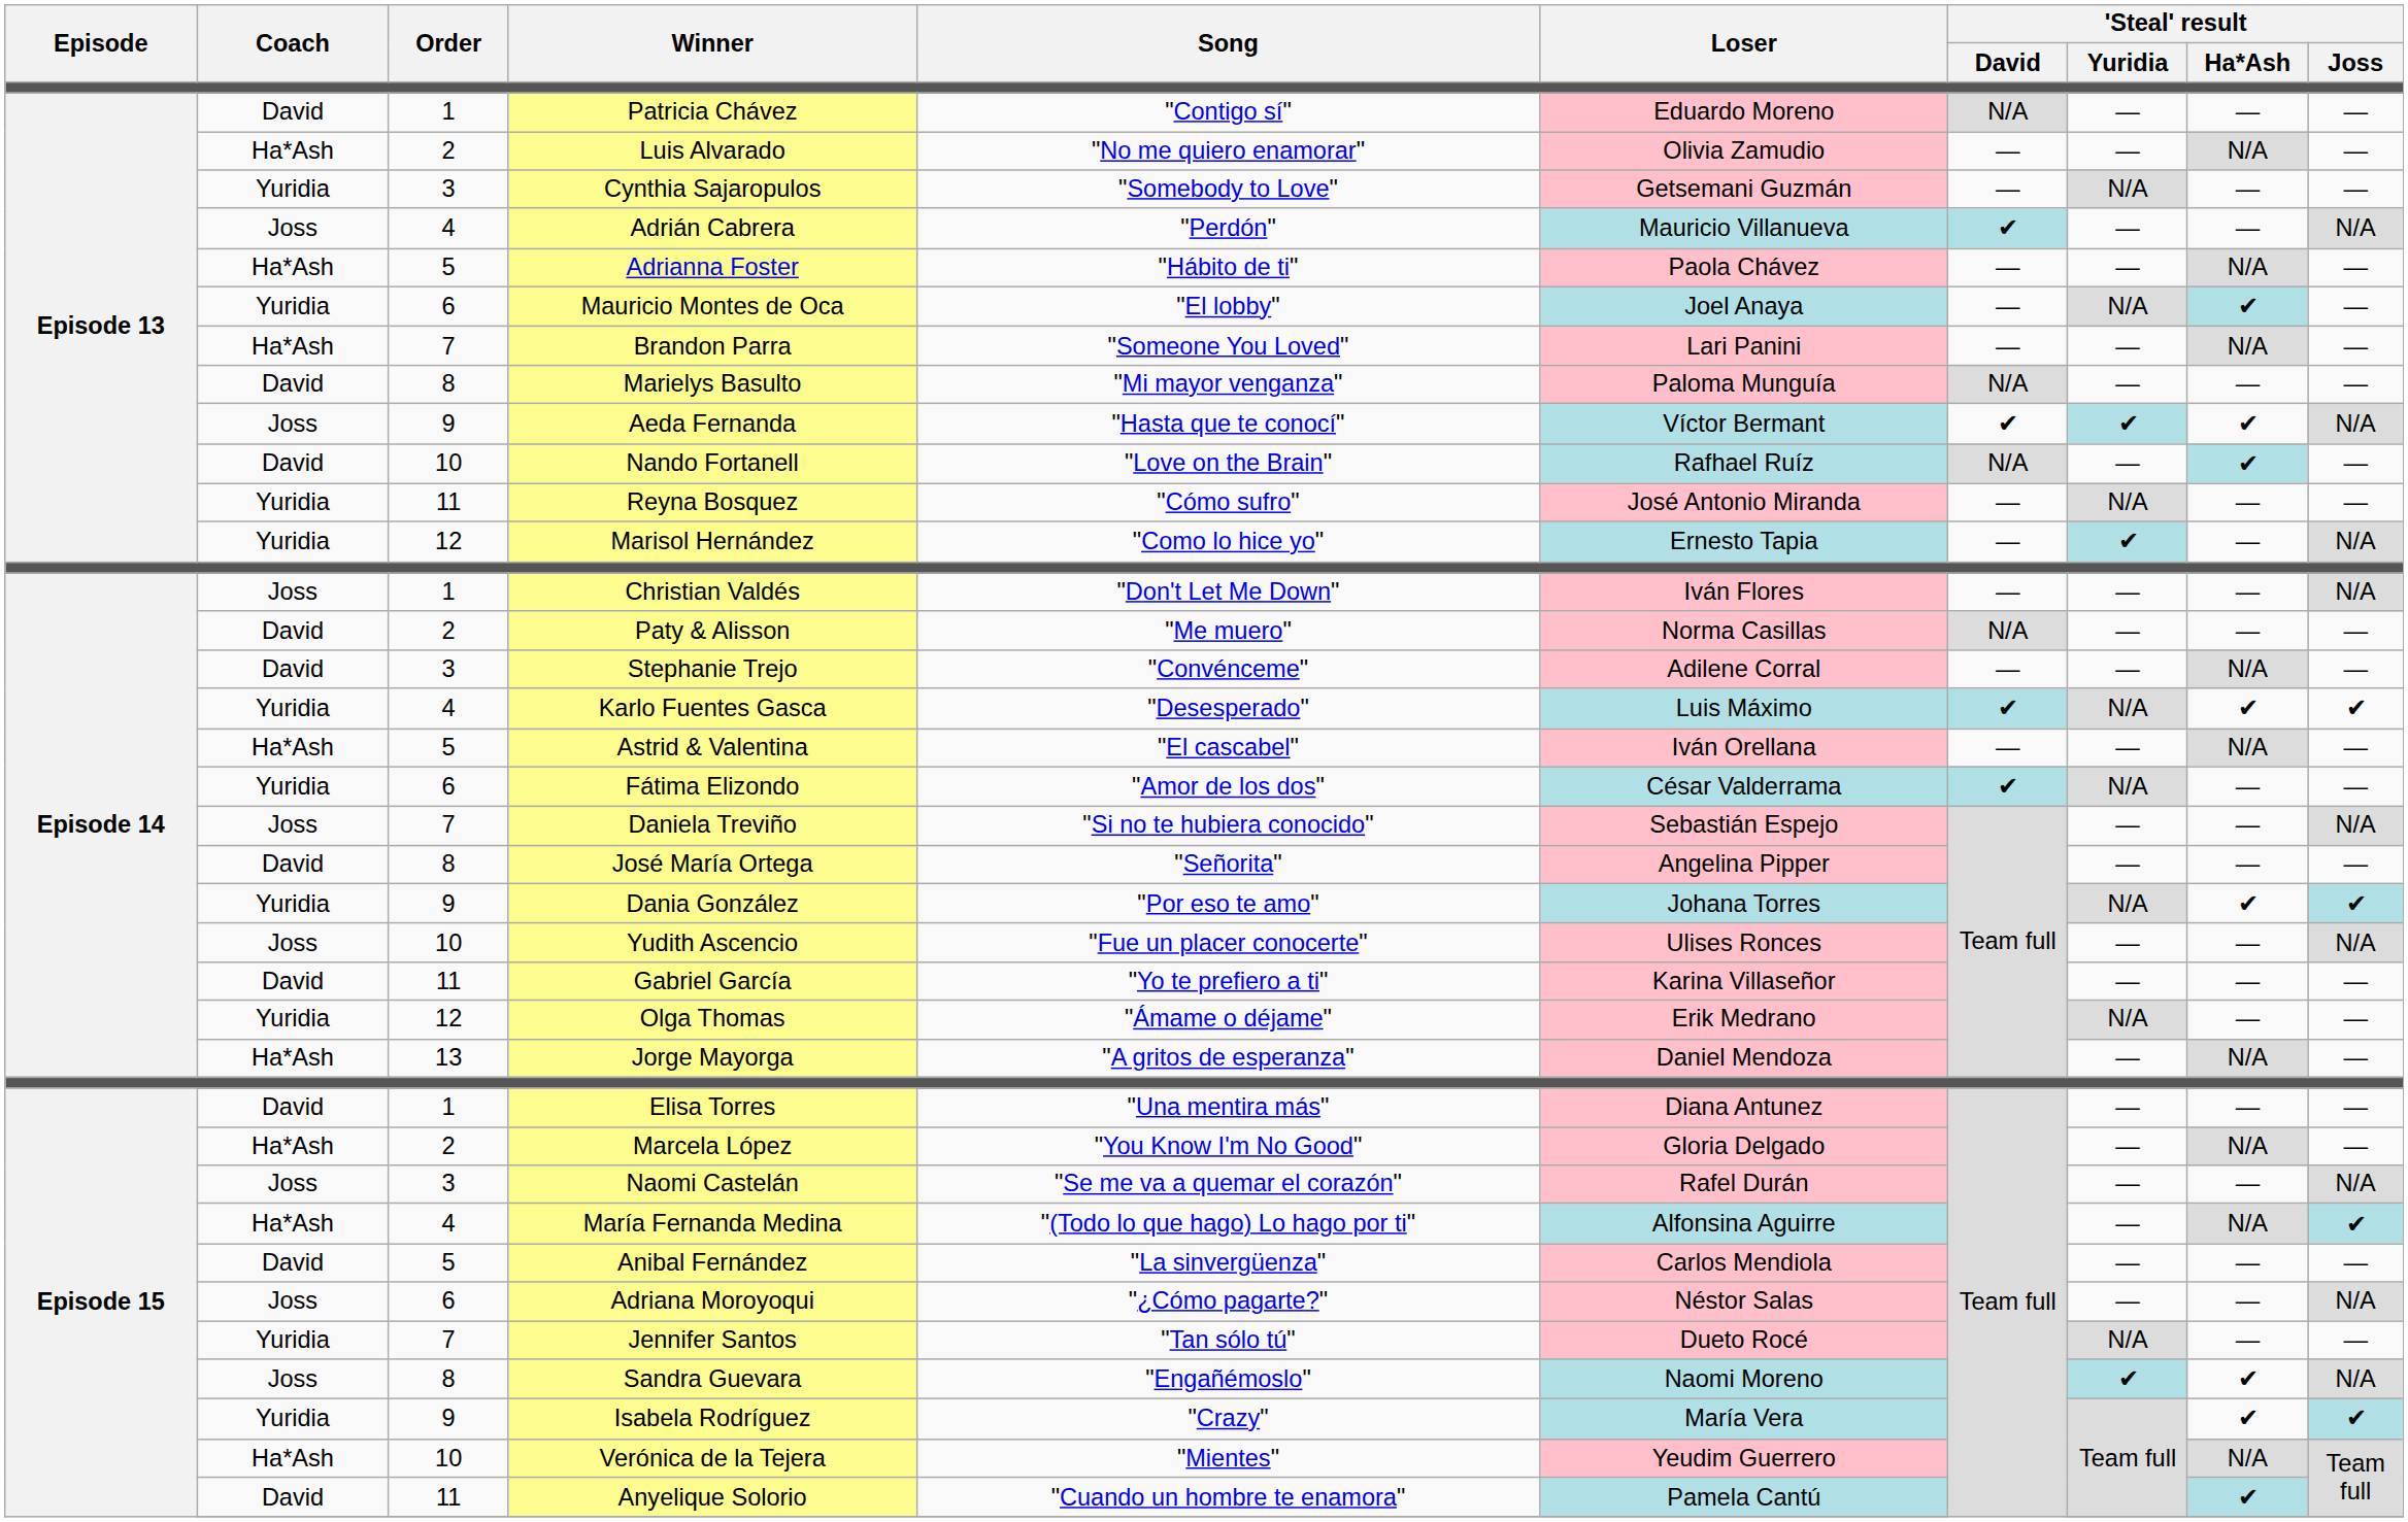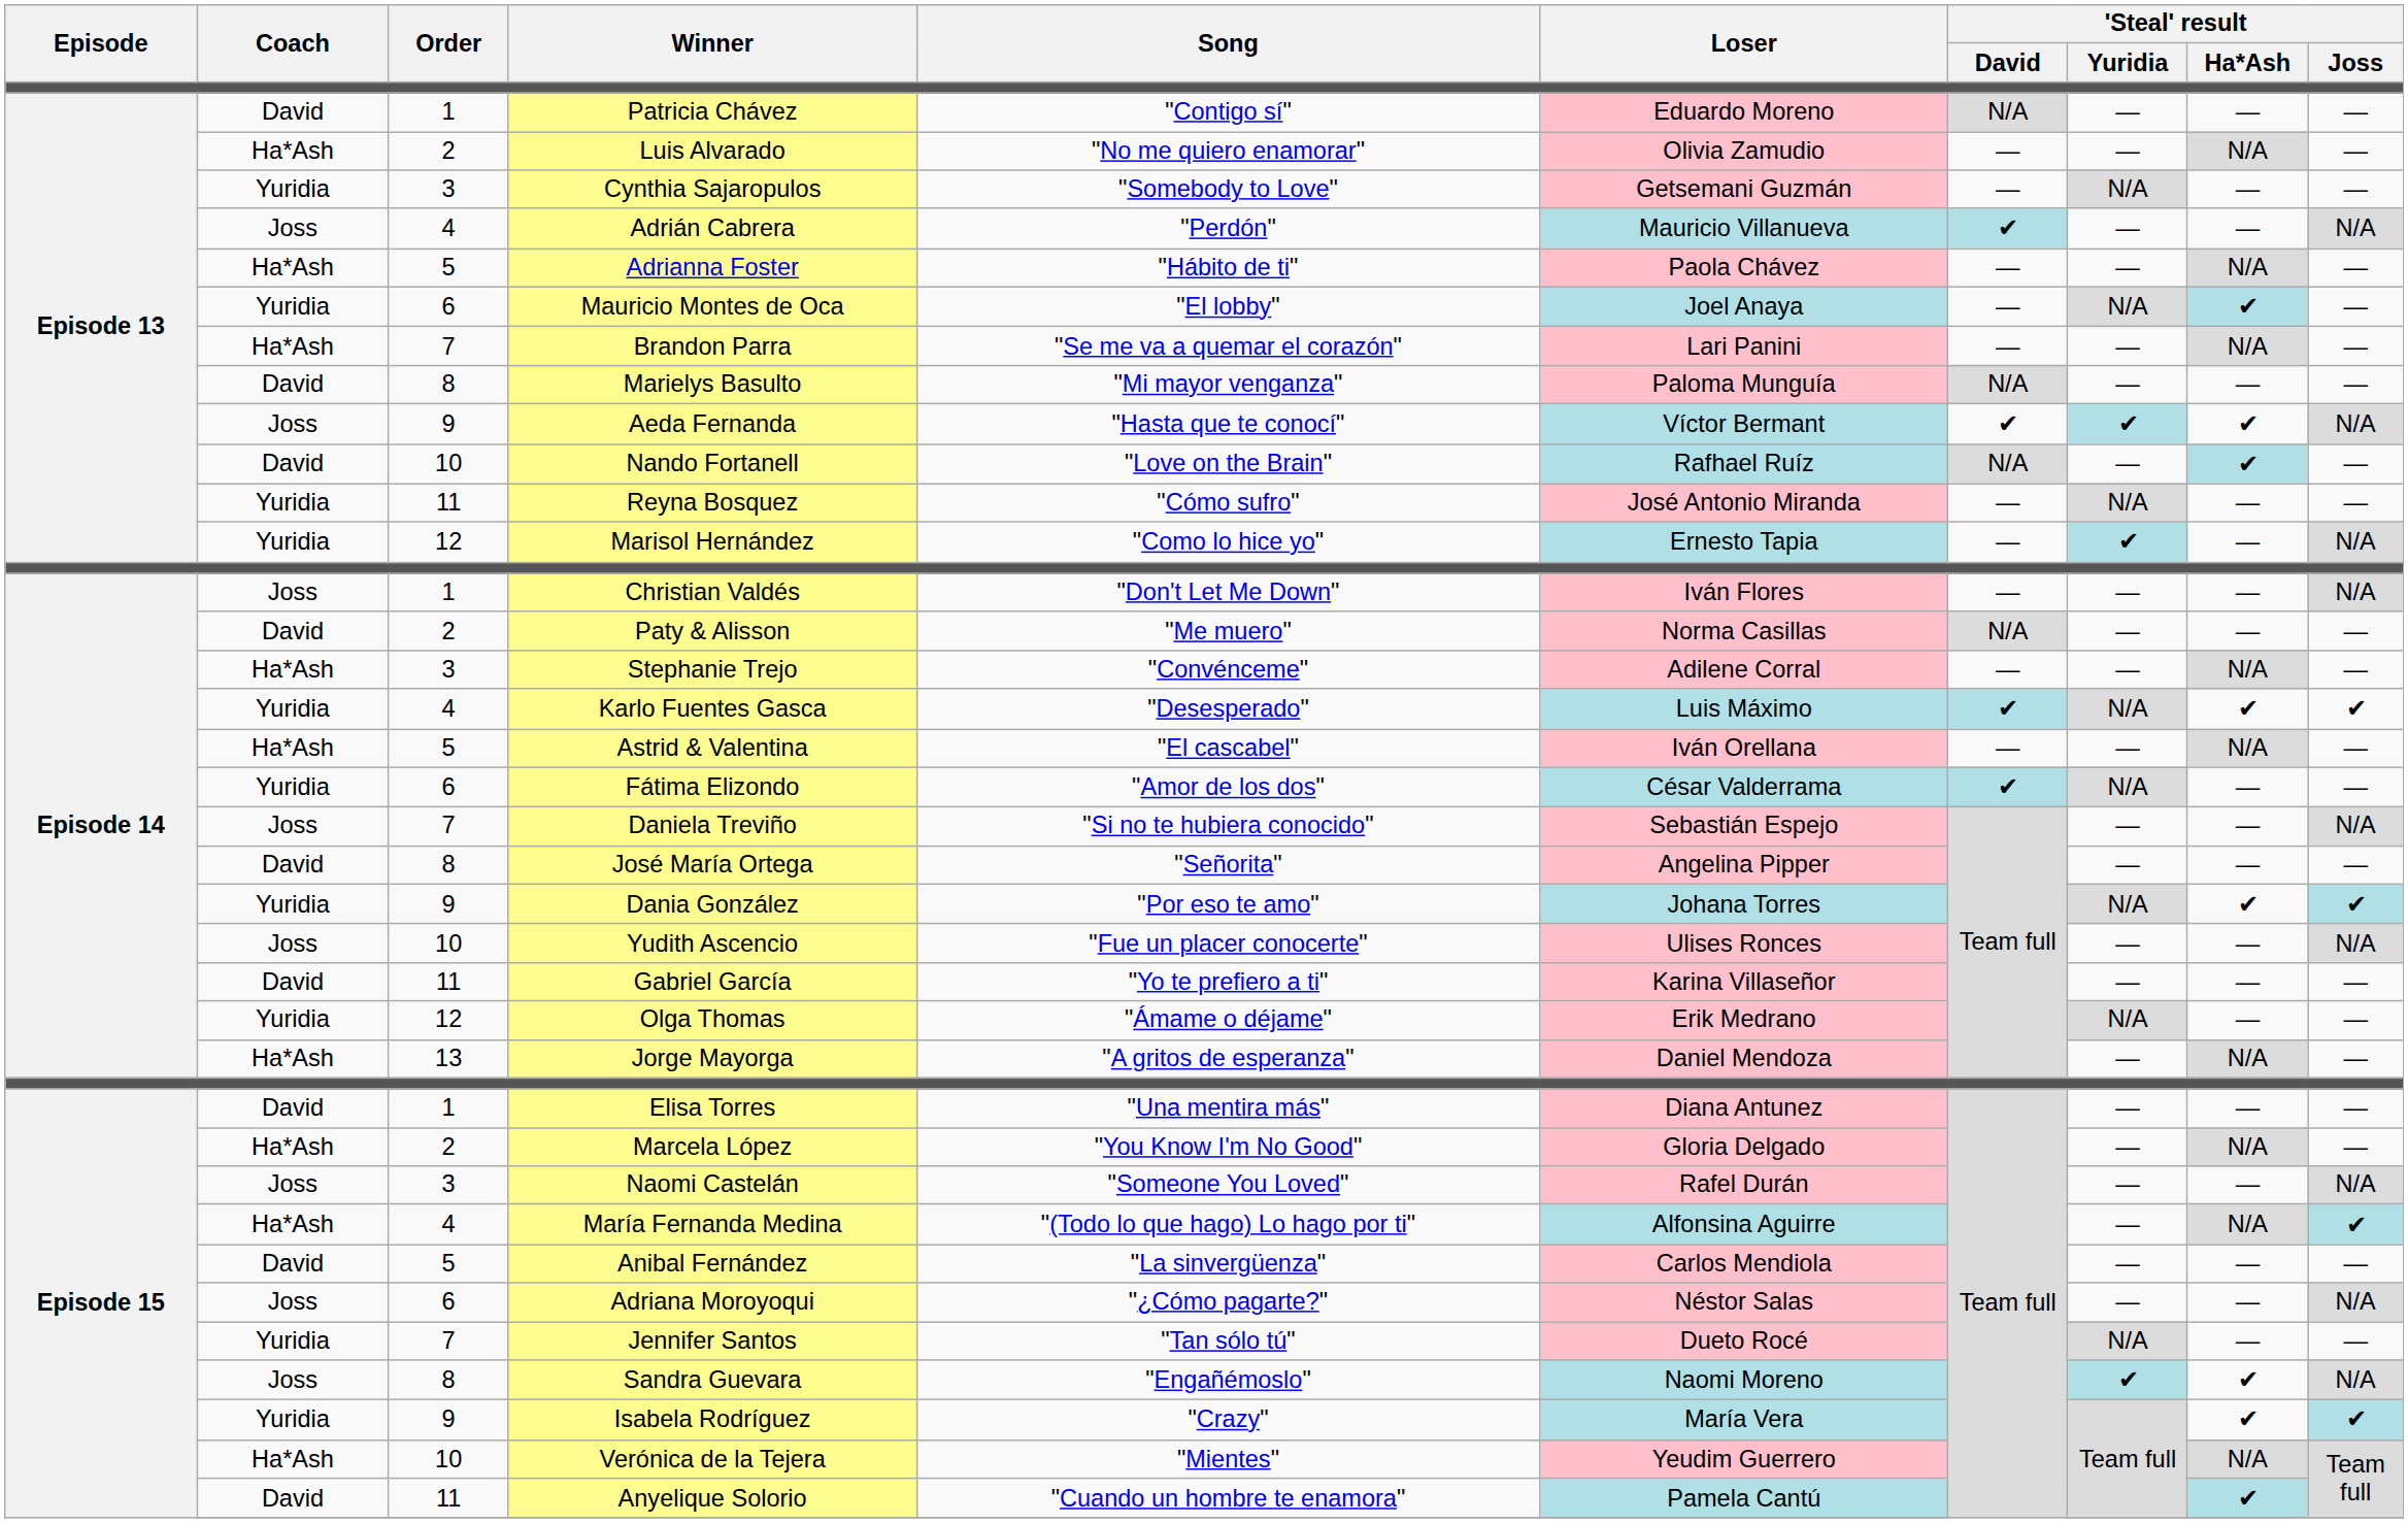 <table class="wikitable" style="text-align: center; width:100%">
 <tr>
 <th rowspan="2" style="width:08%">Episode</th>
 <th rowspan="2" style="width:08%">Coach</th>
 <th rowspan="2" style="width:05%">Order</th>
 <th rowspan="2" style="width:17%">Winner</th>
 <th rowspan="2" style="width:26%">Song</th>
 <th rowspan="2" style="width:17%">Loser</th>
 <th colspan="4" style="width:20%">'Steal' result</th>
 </tr>
 <tr>
 <th style="width:05%">David</th>
 <th style="width:05%">Yuridia</th>
 <th style="width:05%">Ha*Ash</th>
 <th style="width:05%">Joss</th>
 </tr>
 <tr>
 <td colspan="12" style="background:#555"></td>
 </tr>
 <tr>
 <th rowspan="12">Episode 13<br></th>
 <td>David</td>
 <td>1</td>
 <td style="background:#fdfc8f">Patricia Chávez</td>
 <td>"<a href='#'>Contigo sí</a>"</td>
 <td style="background:pink">Eduardo Moreno</td>
 <td style="background:#DCDCDC">N/A</td>
 <td>—</td>
 <td>—</td>
 <td>—</td>
 </tr>
 <tr>
 <td>Ha*Ash</td>
 <td>2</td>
 <td style="background:#fdfc8f">Luis Alvarado</td>
 <td>"<a href='#'>No me quiero enamorar</a>"</td>
 <td style="background:pink">Olivia Zamudio</td>
 <td>—</td>
 <td>—</td>
 <td style="background:#DCDCDC">N/A</td>
 <td>—</td>
 </tr>
 <tr>
 <td>Yuridia</td>
 <td>3</td>
 <td style="background:#fdfc8f">Cynthia Sajaropulos</td>
 <td>"<a href='#'>Somebody to Love</a>"</td>
 <td style="background:pink">Getsemani Guzmán</td>
 <td>—</td>
 <td style="background:#DCDCDC">N/A</td>
 <td>—</td>
 <td>—</td>
 </tr>
 <tr>
 <td>Joss</td>
 <td>4</td>
 <td style="background:#fdfc8f">Adrián Cabrera</td>
 <td>"<a href='#'>Perdón</a>"</td>
 <td style="background:#b0e0e6">Mauricio Villanueva</td>
 <td style="background:#b0e0e6">✔</td>
 <td>—</td>
 <td>—</td>
 <td style="background:#DCDCDC">N/A</td>
 </tr>
 <tr>
 <td>Ha*Ash</td>
 <td>5</td>
 <td style="background:#fdfc8f"><a href='#'>Adrianna Foster</a></td>
 <td>"<a href='#'>Hábito de ti</a>"</td>
 <td style="background:pink">Paola Chávez</td>
 <td>—</td>
 <td>—</td>
 <td style="background:#DCDCDC">N/A</td>
 <td>—</td>
 </tr>
 <tr>
 <td>Yuridia</td>
 <td>6</td>
 <td style="background:#fdfc8f">Mauricio Montes de Oca</td>
 <td>"<a href='#'>El lobby</a>"</td>
 <td style="background:#b0e0e6">Joel Anaya</td>
 <td>—</td>
 <td style="background:#DCDCDC">N/A</td>
 <td style="background:#b0e0e6">✔</td>
 <td>—</td>
 </tr>
 <tr>
 <td>Ha*Ash</td>
 <td>7</td>
 <td style="background:#fdfc8f">Brandon Parra</td>
-<td>"<a href='#'>Someone You Loved</a>"</td>
+<td>"<a href='#'>Se me va a quemar el corazón</a>"</td>
 <td style="background:pink">Lari Panini</td>
 <td>—</td>
 <td>—</td>
 <td style="background:#DCDCDC">N/A</td>
 <td>—</td>
 </tr>
 <tr>
 <td>David</td>
 <td>8</td>
 <td style="background:#fdfc8f">Marielys Basulto</td>
 <td>"<a href='#'>Mi mayor venganza</a>"</td>
 <td style="background:pink">Paloma Munguía</td>
 <td style="background:#DCDCDC">N/A</td>
 <td>—</td>
 <td>—</td>
 <td>—</td>
 </tr>
 <tr>
 <td>Joss</td>
 <td>9</td>
 <td style="background:#fdfc8f">Aeda Fernanda</td>
 <td>"<a href='#'>Hasta que te conocí</a>"</td>
 <td style="background:#b0e0e6">Víctor Bermant</td>
 <td>✔</td>
 <td style="background:#b0e0e6">✔</td>
 <td>✔</td>
 <td style="background:#DCDCDC">N/A</td>
 </tr>
 <tr>
 <td>David</td>
 <td>10</td>
 <td style="background:#fdfc8f">Nando Fortanell</td>
 <td>"<a href='#'>Love on the Brain</a>"</td>
 <td style="background:#b0e0e6">Rafhael Ruíz</td>
 <td style="background:#DCDCDC">N/A</td>
 <td>—</td>
 <td style="background:#b0e0e6">✔</td>
 <td>—</td>
 </tr>
 <tr>
 <td>Yuridia</td>
 <td>11</td>
 <td style="background:#fdfc8f">Reyna Bosquez</td>
 <td>"<a href='#'>Cómo sufro</a>"</td>
 <td style="background:pink">José Antonio Miranda</td>
 <td>—</td>
 <td style="background:#DCDCDC">N/A</td>
 <td>—</td>
 <td>—</td>
 </tr>
 <tr>
 <td>Yuridia</td>
 <td>12</td>
 <td style="background:#fdfc8f">Marisol Hernández</td>
 <td>"<a href='#'>Como lo hice yo</a>"</td>
 <td style="background:#b0e0e6">Ernesto Tapia</td>
 <td>—</td>
 <td style="background:#b0e0e6">✔</td>
 <td>—</td>
 <td style="background:#DCDCDC">N/A</td>
 </tr>
 <tr>
 <td colspan="12" style="background:#555"></td>
 </tr>
 <tr>
 <th rowspan="13">Episode 14<br></th>
 <td>Joss</td>
 <td>1</td>
 <td style="background:#fdfc8f">Christian Valdés</td>
 <td>"<a href='#'>Don't Let Me Down</a>"</td>
 <td style="background:pink">Iván Flores</td>
 <td>—</td>
 <td>—</td>
 <td>—</td>
 <td style="background:#DCDCDC">N/A</td>
 </tr>
 <tr>
 <td>David</td>
 <td>2</td>
 <td style="background:#fdfc8f">Paty & Alisson</td>
 <td>"<a href='#'>Me muero</a>"</td>
 <td style="background:pink">Norma Casillas</td>
 <td style="background:#DCDCDC">N/A</td>
 <td>—</td>
 <td>—</td>
 <td>—</td>
 </tr>
 <tr>
-<td>David</td>
+<td>Ha*Ash</td>
 <td>3</td>
 <td style="background:#fdfc8f">Stephanie Trejo</td>
 <td>"<a href='#'>Convénceme</a>"</td>
 <td style="background:pink">Adilene Corral</td>
 <td>—</td>
 <td>—</td>
 <td style="background:#DCDCDC">N/A</td>
 <td>—</td>
 </tr>
 <tr>
 <td>Yuridia</td>
 <td>4</td>
 <td style="background:#fdfc8f">Karlo Fuentes Gasca</td>
 <td>"<a href='#'>Desesperado</a>"</td>
 <td style="background:#b0e0e6">Luis Máximo</td>
 <td style="background:#b0e0e6">✔</td>
 <td style="background:#DCDCDC">N/A</td>
 <td>✔</td>
 <td>✔</td>
 </tr>
 <tr>
 <td>Ha*Ash</td>
 <td>5</td>
 <td style="background:#fdfc8f">Astrid & Valentina</td>
 <td>"<a href='#'>El cascabel</a>"</td>
 <td style="background:pink">Iván Orellana</td>
 <td>—</td>
 <td>—</td>
 <td style="background:#DCDCDC">N/A</td>
 <td>—</td>
 </tr>
 <tr>
 <td>Yuridia</td>
 <td>6</td>
 <td style="background:#fdfc8f">Fátima Elizondo</td>
 <td>"<a href='#'>Amor de los dos</a>"</td>
 <td style="background:#b0e0e6">César Valderrama</td>
 <td style="background:#b0e0e6">✔</td>
 <td style="background:#DCDCDC">N/A</td>
 <td>—</td>
 <td>—</td>
 </tr>
 <tr>
 <td>Joss</td>
 <td>7</td>
 <td style="background:#fdfc8f">Daniela Treviño</td>
 <td>"<a href='#'>Si no te hubiera conocido</a>"</td>
 <td style="background:pink">Sebastián Espejo</td>
 <td rowspan="7" style="background:#DCDCDC">Team full</td>
 <td>—</td>
 <td>—</td>
 <td style="background:#DCDCDC">N/A</td>
 </tr>
 <tr>
 <td>David</td>
 <td>8</td>
 <td style="background:#fdfc8f">José María Ortega</td>
 <td>"<a href='#'>Señorita</a>"</td>
 <td style="background:pink">Angelina Pipper</td>
 <td>—</td>
 <td>—</td>
 <td>—</td>
 </tr>
 <tr>
 <td>Yuridia</td>
 <td>9</td>
 <td style="background:#fdfc8f">Dania González</td>
 <td>"<a href='#'>Por eso te amo</a>"</td>
 <td style="background:#b0e0e6">Johana Torres</td>
 <td style="background:#DCDCDC">N/A</td>
 <td>✔</td>
 <td style="background:#b0e0e6">✔</td>
 </tr>
 <tr>
 <td>Joss</td>
 <td>10</td>
 <td style="background:#fdfc8f">Yudith Ascencio</td>
 <td>"<a href='#'>Fue un placer conocerte</a>"</td>
 <td style="background:pink">Ulises Ronces</td>
 <td>—</td>
 <td>—</td>
 <td style="background:#DCDCDC">N/A</td>
 </tr>
 <tr>
 <td>David</td>
 <td>11</td>
 <td style="background:#fdfc8f">Gabriel García</td>
 <td>"<a href='#'>Yo te prefiero a ti</a>"</td>
 <td style="background:pink">Karina Villaseñor</td>
 <td>—</td>
 <td>—</td>
 <td>—</td>
 </tr>
 <tr>
 <td>Yuridia</td>
 <td>12</td>
 <td style="background:#fdfc8f">Olga Thomas</td>
 <td>"<a href='#'>Ámame o déjame</a>"</td>
 <td style="background:pink">Erik Medrano</td>
 <td style="background:#DCDCDC">N/A</td>
 <td>—</td>
 <td>—</td>
 </tr>
 <tr>
 <td>Ha*Ash</td>
 <td>13</td>
 <td style="background:#fdfc8f">Jorge Mayorga</td>
 <td>"<a href='#'>A gritos de esperanza</a>"</td>
 <td style="background:pink">Daniel Mendoza</td>
 <td>—</td>
 <td style="background:#DCDCDC">N/A</td>
 <td>—</td>
 </tr>
 <tr>
 <td colspan="12" style="background:#555"></td>
 </tr>
 <tr>
 <th rowspan="13">Episode 15<br></th>
 <td>David</td>
 <td>1</td>
 <td style="background:#fdfc8f">Elisa Torres</td>
 <td>"<a href='#'>Una mentira más</a>"</td>
 <td style="background:pink">Diana Antunez</td>
 <td rowspan="15" style="background:#DCDCDC">Team full</td>
 <td>—</td>
 <td>—</td>
 <td>—</td>
 </tr>
 <tr>
 <td>Ha*Ash</td>
 <td>2</td>
 <td style="background:#fdfc8f">Marcela López</td>
 <td>"<a href='#'>You Know I'm No Good</a>"</td>
 <td style="background:pink">Gloria Delgado</td>
 <td>—</td>
 <td style="background:#DCDCDC">N/A</td>
 <td>—</td>
 </tr>
 <tr>
 <td>Joss</td>
 <td>3</td>
 <td style="background:#fdfc8f">Naomi Castelán</td>
-<td>"<a href='#'>Se me va a quemar el corazón</a>"</td>
+<td>"<a href='#'>Someone You Loved</a>"</td>
 <td style="background:pink">Rafel Durán</td>
 <td>—</td>
 <td>—</td>
 <td style="background:#DCDCDC">N/A</td>
 </tr>
 <tr>
 <td>Ha*Ash</td>
 <td>4</td>
 <td style="background:#fdfc8f">María Fernanda Medina</td>
 <td>"<a href='#'>(Todo lo que hago) Lo hago por ti</a>"</td>
 <td style="background:#b0e0e6">Alfonsina Aguirre</td>
 <td>—</td>
 <td style="background:#DCDCDC">N/A</td>
 <td style="background:#b0e0e6">✔</td>
 </tr>
 <tr>
 <td>David</td>
 <td>5</td>
 <td style="background:#fdfc8f">Anibal Fernández</td>
 <td>"<a href='#'>La sinvergüenza</a>"</td>
 <td style="background:pink">Carlos Mendiola</td>
 <td>—</td>
 <td>—</td>
 <td>—</td>
 </tr>
 <tr>
 <td>Joss</td>
 <td>6</td>
 <td style="background:#fdfc8f">Adriana Moroyoqui</td>
 <td>"<a href='#'>¿Cómo pagarte?</a>"</td>
 <td style="background:pink">Néstor Salas</td>
 <td>—</td>
 <td>—</td>
 <td style="background:#DCDCDC">N/A</td>
 </tr>
 <tr>
 <td>Yuridia</td>
 <td>7</td>
 <td style="background:#fdfc8f">Jennifer Santos</td>
 <td>"<a href='#'>Tan sólo tú</a>"</td>
 <td style="background:pink">Dueto Rocé</td>
 <td style="background:#DCDCDC">N/A</td>
 <td>—</td>
 <td>—</td>
 </tr>
 <tr>
 <td>Joss</td>
 <td>8</td>
 <td style="background:#fdfc8f">Sandra Guevara</td>
 <td>"<a href='#'>Engañémoslo</a>"</td>
 <td style="background:#b0e0e6">Naomi Moreno</td>
 <td style="background:#b0e0e6">✔</td>
 <td>✔</td>
 <td style="background:#DCDCDC">N/A</td>
 </tr>
 <tr>
 <td>Yuridia</td>
 <td>9</td>
 <td style="background:#fdfc8f">Isabela Rodríguez</td>
 <td>"<a href='#'>Crazy</a>"</td>
 <td style="background:#b0e0e6">María Vera</td>
 <td rowspan="3" style="background:#DCDCDC">Team full</td>
 <td>✔</td>
 <td style="background:#b0e0e6">✔</td>
 </tr>
 <tr>
 <td>Ha*Ash</td>
 <td>10</td>
 <td style="background:#fdfc8f">Verónica de la Tejera</td>
 <td>"<a href='#'>Mientes</a>"</td>
 <td style="background:pink">Yeudim Guerrero</td>
 <td style="background:#DCDCDC">N/A</td>
 <td rowspan="2" style="background:#DCDCDC">Team full</td>
 </tr>
 <tr>
 <td>David</td>
 <td>11</td>
 <td style="background:#fdfc8f">Anyelique Solorio</td>
 <td>"<a href='#'>Cuando un hombre te enamora</a>"</td>
 <td style="background:#b0e0e6">Pamela Cantú</td>
 <td style="background:#b0e0e6">✔</td>
 </tr>
 <tr>
 </tr>
 </table>
